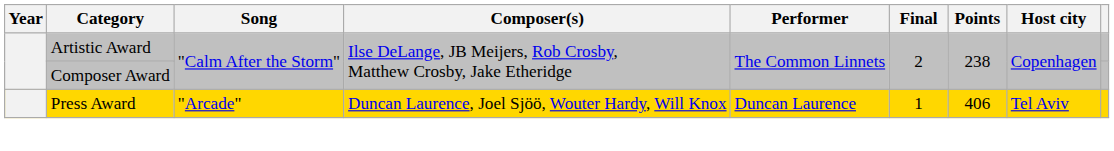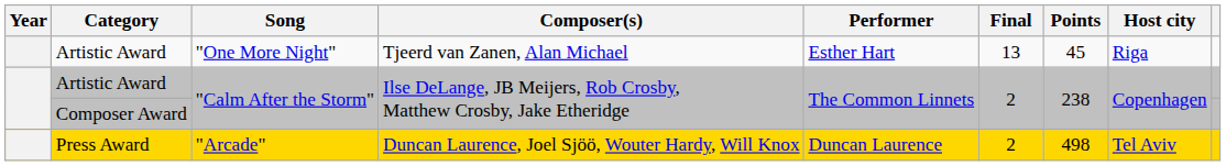 <table class="wikitable sortable plainrowheaders" style="font-size: 95%">
 <tr>
 <th>Year</th>
 <th>Category</th>
 <th>Song</th>
 <th>Composer(s)</th>
 <th>Performer</th>
 <th style="width:45px;">Final</th>
 <th style="width:45px;">Points</th>
 <th>Host city</th>
 <th class="unsortable"></th>
+</tr>
+<tr>
+<th scope="row"></th>
+<td>Artistic Award</td>
+<td>"<a href='#'>One More Night</a>"</td>
+<td>Tjeerd van Zanen, <a href='#'>Alan Michael</a></td>
+<td><a href='#'>Esther Hart</a></td>
+<td style="text-align:center;">13</td>
+<td style="text-align:center;">45</td>
+<td> <a href='#'>Riga</a></td>
+<td></td>
 </tr>
 <tr bgcolor="silver">
 <th scope="row" rowspan="2"></th>
 <td>Artistic Award</td>
 <td rowspan="2">"<a href='#'>Calm After the Storm</a>"</td>
 <td rowspan="2"><a href='#'>Ilse DeLange</a>, JB Meijers, <a href='#'>Rob Crosby</a>,<br>Matthew Crosby, Jake Etheridge</td>
 <td rowspan="2"><a href='#'>The Common Linnets</a></td>
 <td style="text-align:center;" rowspan="2">2</td>
 <td style="text-align:center;" rowspan="2">238</td>
 <td rowspan="2"> <a href='#'>Copenhagen</a></td>
 <td></td>
 </tr>
 <tr bgcolor="silver">
 <td>Composer Award</td>
 <td></td>
 </tr>
 <tr bgcolor="gold">
 <th scope="row"></th>
 <td>Press Award</td>
 <td>"<a href='#'>Arcade</a>"</td>
 <td><a href='#'>Duncan Laurence</a>, Joel Sjöö, <a href='#'>Wouter Hardy</a>, <a href='#'>Will Knox</a></td>
 <td><a href='#'>Duncan Laurence</a></td>
-<td style="text-align:center;">1</td>
-<td style="text-align:center;">406</td>
+<td style="text-align:center;">2</td>
+<td style="text-align:center;">498</td>
 <td> <a href='#'>Tel Aviv</a></td>
 <td></td>
 </tr>
 </table>
